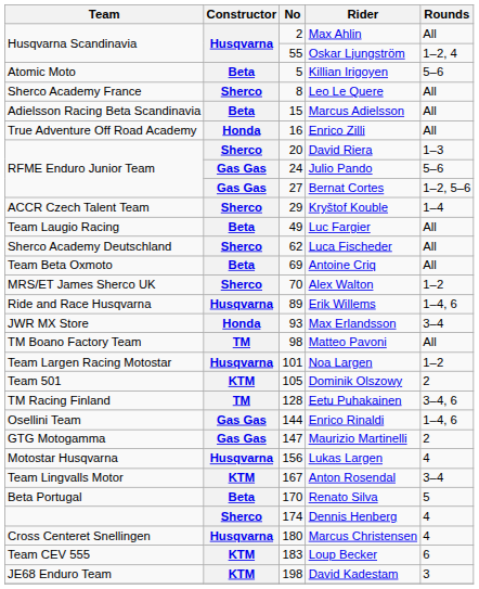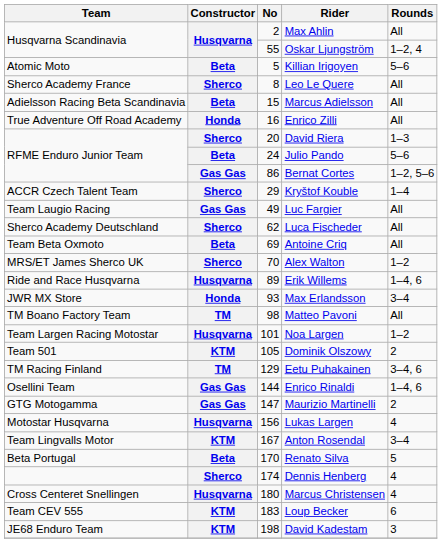 <table class="wikitable" style="font-size: 85%;">
 <tr>
 <th>Team</th>
 <th>Constructor</th>
 <th>No</th>
 <th>Rider</th>
 <th>Rounds</th>
 </tr>
 <tr>
 <td rowspan=2>Husqvarna Scandinavia</td>
 <th rowspan=2><a href='#'>Husqvarna</a></th>
 <td align="right">2</td>
 <td> <a href='#'>Max Ahlin</a></td>
 <td>All</td>
 </tr>
 <tr>
 <td align="right">55</td>
 <td> <a href='#'>Oskar Ljungström</a></td>
 <td>1–2, 4</td>
 </tr>
 <tr>
 <td>Atomic Moto</td>
 <th><a href='#'>Beta</a></th>
 <td align="right">5</td>
 <td> <a href='#'>Killian Irigoyen</a></td>
 <td>5–6</td>
 </tr>
 <tr>
 <td>Sherco Academy France</td>
 <th><a href='#'>Sherco</a></th>
 <td align="right">8</td>
 <td> <a href='#'>Leo Le Quere</a></td>
 <td>All</td>
 </tr>
 <tr>
 <td>Adielsson Racing Beta Scandinavia</td>
 <th><a href='#'>Beta</a></th>
 <td align="right">15</td>
 <td> <a href='#'>Marcus Adielsson</a></td>
 <td>All</td>
 </tr>
 <tr>
 <td>True Adventure Off Road Academy</td>
 <th><a href='#'>Honda</a></th>
 <td align="right">16</td>
 <td> <a href='#'>Enrico Zilli</a></td>
 <td>All</td>
 </tr>
 <tr>
 <td rowspan=3>RFME Enduro Junior Team</td>
 <th><a href='#'>Sherco</a></th>
 <td align="right">20</td>
 <td> <a href='#'>David Riera</a></td>
 <td>1–3</td>
 </tr>
 <tr>
-<th><a href='#'>Gas Gas</a></th>
+<th><a href='#'>Beta</a></th>
 <td align="right">24</td>
 <td> <a href='#'>Julio Pando</a></td>
 <td>5–6</td>
 </tr>
 <tr>
 <th><a href='#'>Gas Gas</a></th>
-<td align="right">27</td>
+<td align="right">86</td>
 <td> <a href='#'>Bernat Cortes</a></td>
 <td>1–2, 5–6</td>
 </tr>
 <tr>
 <td>ACCR Czech Talent Team</td>
 <th><a href='#'>Sherco</a></th>
 <td align="right">29</td>
 <td> <a href='#'>Kryštof Kouble</a></td>
 <td>1–4</td>
 </tr>
 <tr>
 <td>Team Laugio Racing</td>
-<th><a href='#'>Beta</a></th>
+<th><a href='#'>Gas Gas</a></th>
 <td align="right">49</td>
 <td> <a href='#'>Luc Fargier</a></td>
 <td>All</td>
 </tr>
 <tr>
 <td>Sherco Academy Deutschland</td>
 <th><a href='#'>Sherco</a></th>
 <td align="right">62</td>
 <td> <a href='#'>Luca Fischeder</a></td>
 <td>All</td>
 </tr>
 <tr>
 <td>Team Beta Oxmoto</td>
 <th><a href='#'>Beta</a></th>
 <td align="right">69</td>
 <td> <a href='#'>Antoine Criq</a></td>
 <td>All</td>
 </tr>
 <tr>
 <td>MRS/ET James Sherco UK</td>
 <th><a href='#'>Sherco</a></th>
 <td align="right">70</td>
 <td> <a href='#'>Alex Walton</a></td>
 <td>1–2</td>
 </tr>
 <tr>
 <td>Ride and Race Husqvarna</td>
 <th><a href='#'>Husqvarna</a></th>
 <td align="right">89</td>
 <td> <a href='#'>Erik Willems</a></td>
 <td>1–4, 6</td>
 </tr>
 <tr>
 <td>JWR MX Store</td>
 <th><a href='#'>Honda</a></th>
 <td align="right">93</td>
 <td> <a href='#'>Max Erlandsson</a></td>
 <td>3–4</td>
 </tr>
 <tr>
 <td>TM Boano Factory Team</td>
 <th><a href='#'>TM</a></th>
 <td align="right">98</td>
 <td> <a href='#'>Matteo Pavoni</a></td>
 <td>All</td>
 </tr>
 <tr>
 <td>Team Largen Racing Motostar</td>
 <th><a href='#'>Husqvarna</a></th>
 <td align="right">101</td>
 <td> <a href='#'>Noa Largen</a></td>
 <td>1–2</td>
 </tr>
 <tr>
 <td>Team 501</td>
 <th><a href='#'>KTM</a></th>
 <td align="right">105</td>
 <td> <a href='#'>Dominik Olszowy</a></td>
 <td>2</td>
 </tr>
 <tr>
 <td>TM Racing Finland</td>
 <th><a href='#'>TM</a></th>
-<td align="right">128</td>
+<td align="right">129</td>
 <td> <a href='#'>Eetu Puhakainen</a></td>
 <td>3–4, 6</td>
 </tr>
 <tr>
 <td>Osellini Team</td>
 <th><a href='#'>Gas Gas</a></th>
 <td align="right">144</td>
 <td> <a href='#'>Enrico Rinaldi</a></td>
 <td>1–4, 6</td>
 </tr>
 <tr>
 <td>GTG Motogamma</td>
 <th><a href='#'>Gas Gas</a></th>
 <td align="right">147</td>
 <td> <a href='#'>Maurizio Martinelli</a></td>
 <td>2</td>
 </tr>
 <tr>
 <td>Motostar Husqvarna</td>
 <th><a href='#'>Husqvarna</a></th>
 <td align="right">156</td>
 <td> <a href='#'>Lukas Largen</a></td>
 <td>4</td>
 </tr>
 <tr>
 <td>Team Lingvalls Motor</td>
 <th><a href='#'>KTM</a></th>
 <td align="right">167</td>
 <td> <a href='#'>Anton Rosendal</a></td>
 <td>3–4</td>
 </tr>
 <tr>
 <td>Beta Portugal</td>
 <th><a href='#'>Beta</a></th>
 <td align="right">170</td>
 <td> <a href='#'>Renato Silva</a></td>
 <td>5</td>
 </tr>
 <tr>
 <td></td>
 <th><a href='#'>Sherco</a></th>
 <td align="right">174</td>
 <td> <a href='#'>Dennis Henberg</a></td>
 <td>4</td>
 </tr>
 <tr>
 <td>Cross Centeret Snellingen</td>
 <th><a href='#'>Husqvarna</a></th>
 <td align="right">180</td>
 <td> <a href='#'>Marcus Christensen</a></td>
 <td>4</td>
 </tr>
 <tr>
 <td>Team CEV 555</td>
 <th><a href='#'>KTM</a></th>
 <td align="right">183</td>
 <td> <a href='#'>Loup Becker</a></td>
 <td>6</td>
 </tr>
 <tr>
 <td>JE68 Enduro Team</td>
 <th><a href='#'>KTM</a></th>
 <td align="right">198</td>
 <td> <a href='#'>David Kadestam</a></td>
 <td>3</td>
 </tr>
 <tr>
 </tr>
 </table>
